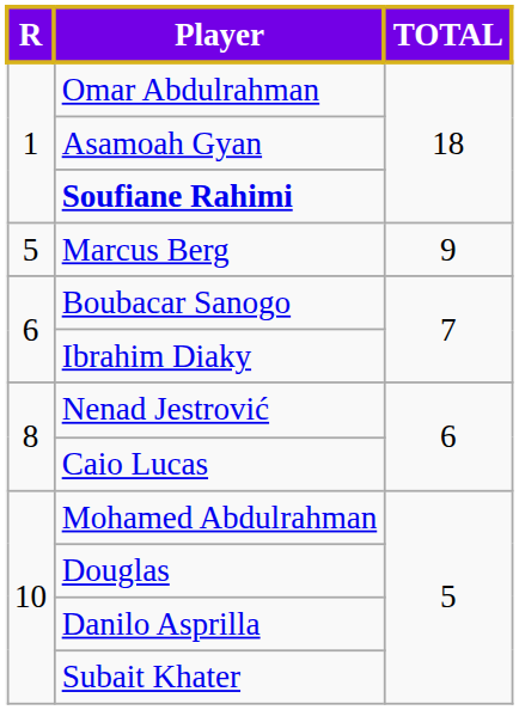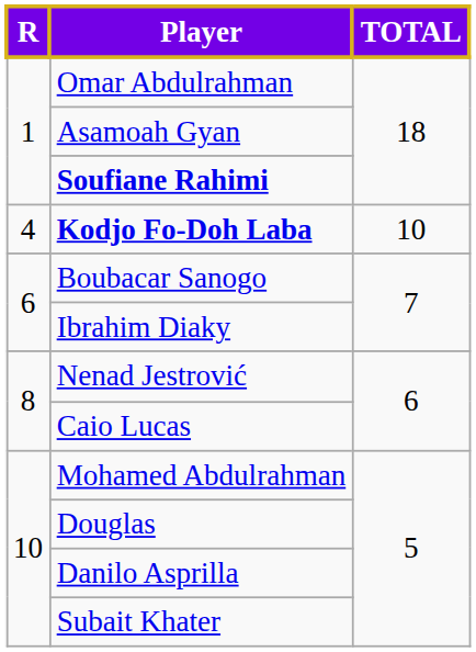 <table border="0" class="wikitable" style="text-align:center;font-size:95%">
 <tr>
 <th scope=col style="color:#FFFFFF; background: #7300E6; border:2px solid #D8B31B;">R</th>
 <th scope=col style="color:#FFFFFF; background: #7300E6; border:2px solid #D8B31B;">Player</th>
 <th scope=col style="color:#FFFFFF; background: #7300E6; border:2px solid #D8B31B;">TOTAL</th>
 </tr>
 <tr>
 <td rowspan=3>1</td>
 <td align=left> <a href='#'>Omar Abdulrahman</a></td>
 <td rowspan=3 align=center>18</td>
 </tr>
 <tr>
 <td align=left> <a href='#'>Asamoah Gyan</a></td>
 </tr>
 <tr>
 <td align="left"> <strong><a href='#'>Soufiane Rahimi</a></strong></td>
 </tr>
 <tr>
-<td>5</td>
-<td align="left"> <a href='#'>Marcus Berg</a></td>
-<td align="center">9</td>
+<td>4</td>
+<td align="left"> <strong><a href='#'>Kodjo Fo-Doh Laba</a></strong></td>
+<td align=center>10</td>
 </tr>
 <tr>
 <td rowspan=2>6</td>
 <td align=left> <a href='#'>Boubacar Sanogo</a></td>
 <td rowspan=2 align=center>7</td>
 </tr>
 <tr>
 <td align=left> <a href='#'>Ibrahim Diaky</a></td>
 </tr>
 <tr>
 <td rowspan=2>8</td>
 <td align=left> <a href='#'>Nenad Jestrović</a></td>
 <td rowspan=2 align=center>6</td>
 </tr>
 <tr>
 <td align=left> <a href='#'>Caio Lucas</a></td>
 </tr>
 <tr>
 <td rowspan=4>10</td>
 <td align=left> <a href='#'>Mohamed Abdulrahman</a></td>
 <td rowspan=4 align=center>5</td>
 </tr>
 <tr>
 <td align=left> <a href='#'>Douglas</a></td>
 </tr>
 <tr>
 <td align=left> <a href='#'>Danilo Asprilla</a></td>
 </tr>
 <tr>
 <td align=left> <a href='#'>Subait Khater</a></td>
 </tr>
 </table>
